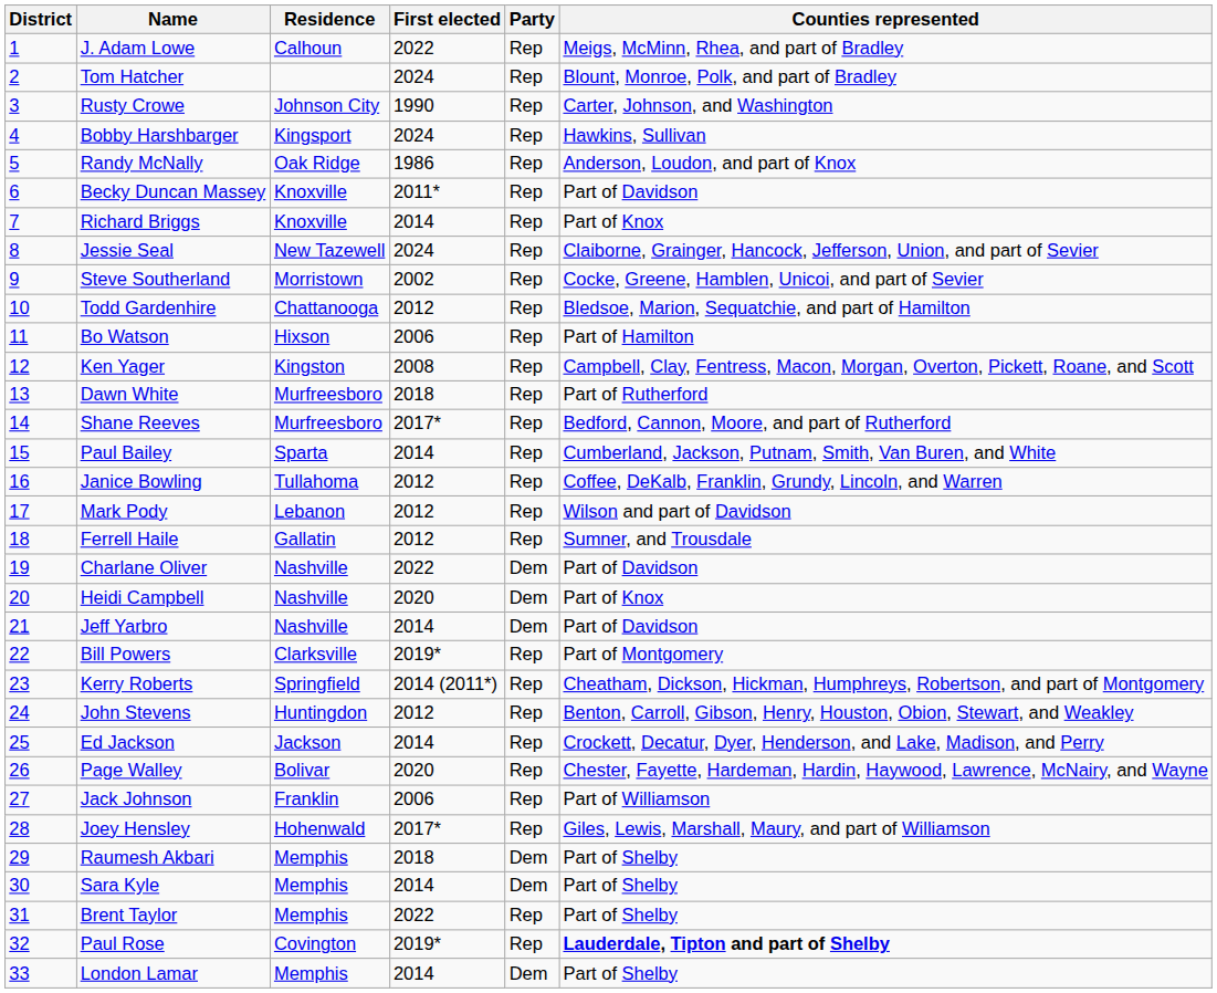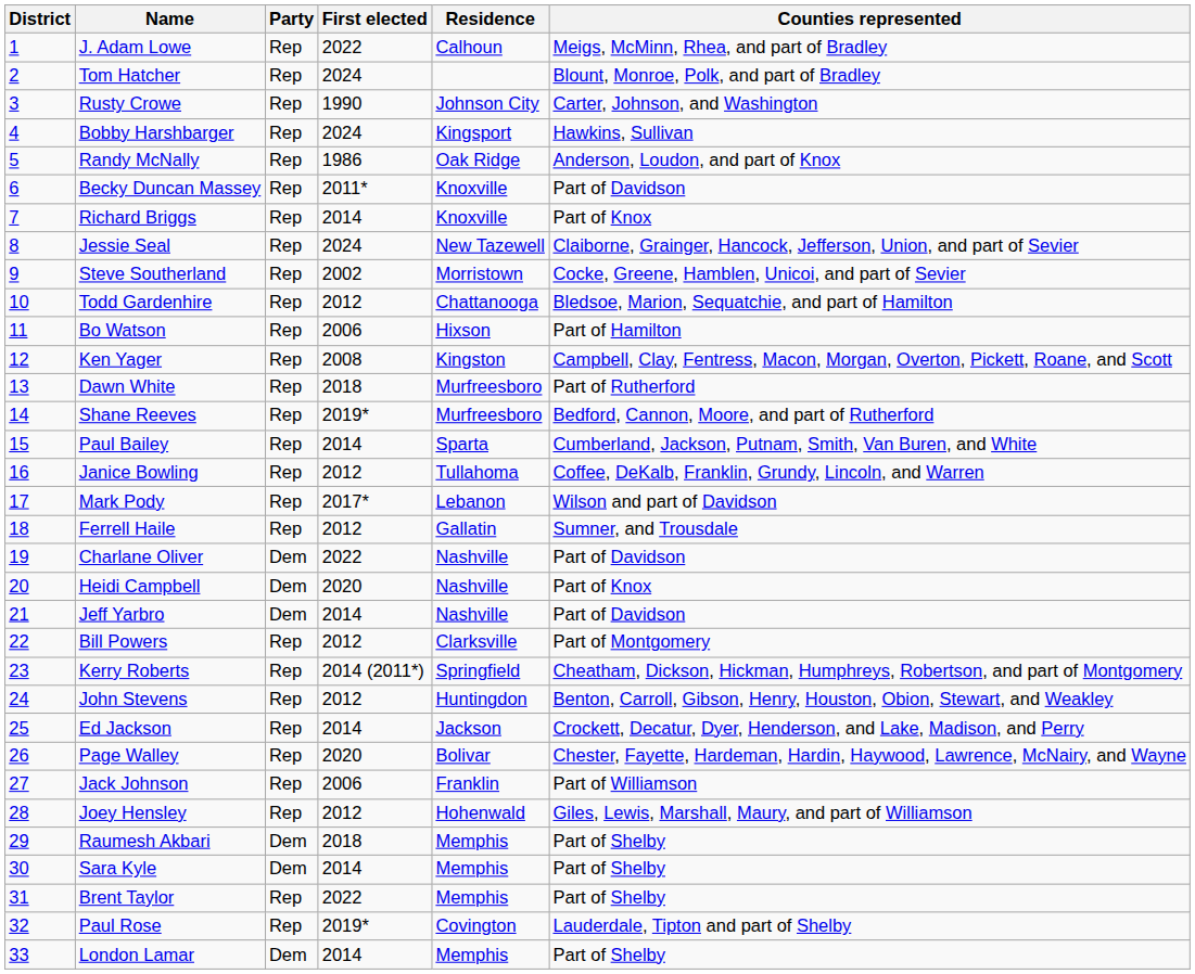 <table class="sortable wikitable">
 <tr>
 <th>District</th>
 <th>Name</th>
+<th>Party</th>
+<th>First elected</th>
 <th>Residence</th>
-<th>First elected</th>
-<th>Party</th>
 <th>Counties represented</th>
 </tr>
 <tr>
 <td><a href='#'>1</a></td>
 <td><a href='#'>J. Adam Lowe</a></td>
+<td>Rep</td>
+<td>2022</td>
 <td><a href='#'>Calhoun</a></td>
-<td>2022</td>
-<td>Rep</td>
 <td><a href='#'>Meigs</a>, <a href='#'>McMinn</a>, <a href='#'>Rhea</a>, and part of <a href='#'>Bradley</a></td>
 </tr>
 <tr>
 <td><a href='#'>2</a></td>
 <td><a href='#'>Tom Hatcher</a></td>
+<td>Rep</td>
+<td>2024</td>
 <td></td>
-<td>2024</td>
-<td>Rep</td>
 <td><a href='#'>Blount</a>, <a href='#'>Monroe</a>, <a href='#'>Polk</a>, and part of <a href='#'>Bradley</a></td>
 </tr>
 <tr>
 <td><a href='#'>3</a></td>
 <td><a href='#'>Rusty Crowe</a></td>
+<td>Rep</td>
+<td>1990</td>
 <td><a href='#'>Johnson City</a></td>
-<td>1990</td>
-<td>Rep</td>
 <td><a href='#'>Carter</a>, <a href='#'>Johnson</a>, and <a href='#'>Washington</a></td>
 </tr>
 <tr>
 <td><a href='#'>4</a></td>
 <td><a href='#'>Bobby Harshbarger</a></td>
+<td>Rep</td>
+<td>2024</td>
 <td><a href='#'>Kingsport</a></td>
-<td>2024</td>
-<td>Rep</td>
 <td><a href='#'>Hawkins</a>, <a href='#'>Sullivan</a></td>
 </tr>
 <tr>
 <td><a href='#'>5</a></td>
 <td><a href='#'>Randy McNally</a></td>
+<td>Rep</td>
+<td>1986</td>
 <td><a href='#'>Oak Ridge</a></td>
-<td>1986</td>
-<td>Rep</td>
 <td><a href='#'>Anderson</a>, <a href='#'>Loudon</a>,  and part of <a href='#'>Knox</a></td>
 </tr>
 <tr>
 <td><a href='#'>6</a></td>
 <td><a href='#'>Becky Duncan Massey</a></td>
+<td>Rep</td>
+<td>2011*</td>
 <td><a href='#'>Knoxville</a></td>
-<td>2011*</td>
-<td>Rep</td>
 <td>Part of <a href='#'>Davidson</a></td>
 </tr>
 <tr>
 <td><a href='#'>7</a></td>
 <td><a href='#'>Richard Briggs</a></td>
+<td>Rep</td>
+<td>2014</td>
 <td><a href='#'>Knoxville</a></td>
-<td>2014</td>
-<td>Rep</td>
 <td>Part of <a href='#'>Knox</a></td>
 </tr>
 <tr>
 <td><a href='#'>8</a></td>
 <td><a href='#'>Jessie Seal</a></td>
+<td>Rep</td>
+<td>2024</td>
 <td><a href='#'>New Tazewell</a></td>
-<td>2024</td>
-<td>Rep</td>
 <td><a href='#'>Claiborne</a>, <a href='#'>Grainger</a>, <a href='#'>Hancock</a>, <a href='#'>Jefferson</a>, <a href='#'>Union</a>, and part of <a href='#'>Sevier</a></td>
 </tr>
 <tr>
 <td><a href='#'>9</a></td>
 <td><a href='#'>Steve Southerland</a></td>
+<td>Rep</td>
+<td>2002</td>
 <td><a href='#'>Morristown</a></td>
-<td>2002</td>
-<td>Rep</td>
 <td><a href='#'>Cocke</a>, <a href='#'>Greene</a>, <a href='#'>Hamblen</a>, <a href='#'>Unicoi</a>, and part of <a href='#'>Sevier</a></td>
 </tr>
 <tr>
 <td><a href='#'>10</a></td>
 <td><a href='#'>Todd Gardenhire</a></td>
+<td>Rep</td>
+<td>2012</td>
 <td><a href='#'>Chattanooga</a></td>
-<td>2012</td>
-<td>Rep</td>
 <td><a href='#'>Bledsoe</a>, <a href='#'>Marion</a>, <a href='#'>Sequatchie</a>, and part of <a href='#'>Hamilton</a></td>
 </tr>
 <tr>
 <td><a href='#'>11</a></td>
 <td><a href='#'>Bo Watson</a></td>
+<td>Rep</td>
+<td>2006</td>
 <td><a href='#'>Hixson</a></td>
-<td>2006</td>
-<td>Rep</td>
 <td>Part of <a href='#'>Hamilton</a></td>
 </tr>
 <tr>
 <td><a href='#'>12</a></td>
 <td><a href='#'>Ken Yager</a></td>
+<td>Rep</td>
+<td>2008</td>
 <td><a href='#'>Kingston</a></td>
-<td>2008</td>
-<td>Rep</td>
 <td><a href='#'>Campbell</a>, <a href='#'>Clay</a>, <a href='#'>Fentress</a>, <a href='#'>Macon</a>, <a href='#'>Morgan</a>, <a href='#'>Overton</a>, <a href='#'>Pickett</a>, <a href='#'>Roane</a>, and <a href='#'>Scott</a></td>
 </tr>
 <tr>
 <td><a href='#'>13</a></td>
 <td><a href='#'>Dawn White</a></td>
+<td>Rep</td>
+<td>2018</td>
 <td><a href='#'>Murfreesboro</a></td>
-<td>2018</td>
-<td>Rep</td>
 <td>Part of <a href='#'>Rutherford</a></td>
 </tr>
 <tr>
 <td><a href='#'>14</a></td>
 <td><a href='#'>Shane Reeves</a></td>
+<td>Rep</td>
+<td>2019*</td>
 <td><a href='#'>Murfreesboro</a></td>
-<td>2017*</td>
-<td>Rep</td>
 <td><a href='#'>Bedford</a>, <a href='#'>Cannon</a>, <a href='#'>Moore</a>, and part of <a href='#'>Rutherford</a></td>
 </tr>
 <tr>
 <td><a href='#'>15</a></td>
 <td><a href='#'>Paul Bailey</a></td>
+<td>Rep</td>
+<td>2014</td>
 <td><a href='#'>Sparta</a></td>
-<td>2014</td>
-<td>Rep</td>
 <td><a href='#'>Cumberland</a>, <a href='#'>Jackson</a>, <a href='#'>Putnam</a>, <a href='#'>Smith</a>, <a href='#'>Van Buren</a>, and <a href='#'>White</a></td>
 </tr>
 <tr>
 <td><a href='#'>16</a></td>
 <td><a href='#'>Janice Bowling</a></td>
+<td>Rep</td>
+<td>2012</td>
 <td><a href='#'>Tullahoma</a></td>
-<td>2012</td>
-<td>Rep</td>
 <td><a href='#'>Coffee</a>, <a href='#'>DeKalb</a>, <a href='#'>Franklin</a>, <a href='#'>Grundy</a>, <a href='#'>Lincoln</a>, and <a href='#'>Warren</a></td>
 </tr>
 <tr>
 <td><a href='#'>17</a></td>
 <td><a href='#'>Mark Pody</a></td>
+<td>Rep</td>
+<td>2017*</td>
 <td><a href='#'>Lebanon</a></td>
-<td>2012</td>
-<td>Rep</td>
 <td><a href='#'>Wilson</a> and part of <a href='#'>Davidson</a></td>
 </tr>
 <tr>
 <td><a href='#'>18</a></td>
 <td><a href='#'>Ferrell Haile</a></td>
+<td>Rep</td>
+<td>2012</td>
 <td><a href='#'>Gallatin</a></td>
-<td>2012</td>
-<td>Rep</td>
 <td><a href='#'>Sumner</a>, and <a href='#'>Trousdale</a></td>
 </tr>
 <tr>
 <td><a href='#'>19</a></td>
 <td><a href='#'>Charlane Oliver</a></td>
+<td>Dem</td>
+<td>2022</td>
 <td><a href='#'>Nashville</a></td>
-<td>2022</td>
-<td>Dem</td>
 <td>Part of <a href='#'>Davidson</a></td>
 </tr>
 <tr>
 <td><a href='#'>20</a></td>
 <td><a href='#'>Heidi Campbell</a></td>
+<td>Dem</td>
+<td>2020</td>
 <td><a href='#'>Nashville</a></td>
-<td>2020</td>
-<td>Dem</td>
 <td>Part of <a href='#'>Knox</a></td>
 </tr>
 <tr>
 <td><a href='#'>21</a></td>
 <td><a href='#'>Jeff Yarbro</a></td>
+<td>Dem</td>
+<td>2014</td>
 <td><a href='#'>Nashville</a></td>
-<td>2014</td>
-<td>Dem</td>
 <td>Part of <a href='#'>Davidson</a></td>
 </tr>
 <tr>
 <td><a href='#'>22</a></td>
 <td><a href='#'>Bill Powers</a></td>
+<td>Rep</td>
+<td>2012</td>
 <td><a href='#'>Clarksville</a></td>
-<td>2019*</td>
-<td>Rep</td>
 <td>Part of <a href='#'>Montgomery</a></td>
 </tr>
 <tr>
 <td><a href='#'>23</a></td>
 <td><a href='#'>Kerry Roberts</a></td>
+<td>Rep</td>
+<td>2014 (2011*)</td>
 <td><a href='#'>Springfield</a></td>
-<td>2014 (2011*)</td>
-<td>Rep</td>
 <td><a href='#'>Cheatham</a>, <a href='#'>Dickson</a>, <a href='#'>Hickman</a>, <a href='#'>Humphreys</a>, <a href='#'>Robertson</a>, and part of <a href='#'>Montgomery</a></td>
 </tr>
 <tr>
 <td><a href='#'>24</a></td>
 <td><a href='#'>John Stevens</a></td>
+<td>Rep</td>
+<td>2012</td>
 <td><a href='#'>Huntingdon</a></td>
-<td>2012</td>
-<td>Rep</td>
 <td><a href='#'>Benton</a>, <a href='#'>Carroll</a>, <a href='#'>Gibson</a>, <a href='#'>Henry</a>, <a href='#'>Houston</a>, <a href='#'>Obion</a>, <a href='#'>Stewart</a>, and <a href='#'>Weakley</a></td>
 </tr>
 <tr>
 <td><a href='#'>25</a></td>
 <td><a href='#'>Ed Jackson</a></td>
+<td>Rep</td>
+<td>2014</td>
 <td><a href='#'>Jackson</a></td>
-<td>2014</td>
-<td>Rep</td>
 <td><a href='#'>Crockett</a>, <a href='#'>Decatur</a>, <a href='#'>Dyer</a>, <a href='#'>Henderson</a>, and <a href='#'>Lake</a>, <a href='#'>Madison</a>, and <a href='#'>Perry</a></td>
 </tr>
 <tr>
 <td><a href='#'>26</a></td>
 <td><a href='#'>Page Walley</a></td>
+<td>Rep</td>
+<td>2020</td>
 <td><a href='#'>Bolivar</a></td>
-<td>2020</td>
-<td>Rep</td>
 <td><a href='#'>Chester</a>, <a href='#'>Fayette</a>, <a href='#'>Hardeman</a>, <a href='#'>Hardin</a>, <a href='#'>Haywood</a>, <a href='#'>Lawrence</a>, <a href='#'>McNairy</a>, and <a href='#'>Wayne</a></td>
 </tr>
 <tr>
 <td><a href='#'>27</a></td>
 <td><a href='#'>Jack Johnson</a></td>
+<td>Rep</td>
+<td>2006</td>
 <td><a href='#'>Franklin</a></td>
-<td>2006</td>
-<td>Rep</td>
 <td>Part of <a href='#'>Williamson</a></td>
 </tr>
 <tr>
 <td><a href='#'>28</a></td>
 <td><a href='#'>Joey Hensley</a></td>
+<td>Rep</td>
+<td>2012</td>
 <td><a href='#'>Hohenwald</a></td>
-<td>2017*</td>
-<td>Rep</td>
 <td><a href='#'>Giles</a>, <a href='#'>Lewis</a>, <a href='#'>Marshall</a>, <a href='#'>Maury</a>, and part of <a href='#'>Williamson</a></td>
 </tr>
 <tr>
 <td><a href='#'>29</a></td>
 <td><a href='#'>Raumesh Akbari</a></td>
+<td>Dem</td>
+<td>2018</td>
 <td><a href='#'>Memphis</a></td>
-<td>2018</td>
-<td>Dem</td>
 <td>Part of <a href='#'>Shelby</a></td>
 </tr>
 <tr>
 <td><a href='#'>30</a></td>
 <td><a href='#'>Sara Kyle</a></td>
+<td>Dem</td>
+<td>2014</td>
 <td><a href='#'>Memphis</a></td>
-<td>2014</td>
-<td>Dem</td>
 <td>Part of <a href='#'>Shelby</a></td>
 </tr>
 <tr>
 <td><a href='#'>31</a></td>
 <td><a href='#'>Brent Taylor</a></td>
+<td>Rep</td>
+<td>2022</td>
 <td><a href='#'>Memphis</a></td>
-<td>2022</td>
-<td>Rep</td>
 <td>Part of <a href='#'>Shelby</a></td>
 </tr>
 <tr>
 <td><a href='#'>32</a></td>
 <td><a href='#'>Paul Rose</a></td>
+<td>Rep</td>
+<td>2019*</td>
 <td><a href='#'>Covington</a></td>
-<td>2019*</td>
-<td>Rep</td>
-<td><strong><a href='#'>Lauderdale</a>, <a href='#'>Tipton</a> and part of <a href='#'>Shelby</a></strong></td>
+<td><a href='#'>Lauderdale</a>, <a href='#'>Tipton</a> and part of <a href='#'>Shelby</a></td>
 </tr>
 <tr>
 <td><a href='#'>33</a></td>
 <td><a href='#'>London Lamar</a></td>
+<td>Dem</td>
+<td>2014</td>
 <td><a href='#'>Memphis</a></td>
-<td>2014</td>
-<td>Dem</td>
 <td>Part of <a href='#'>Shelby</a></td>
 </tr>
 </table>
